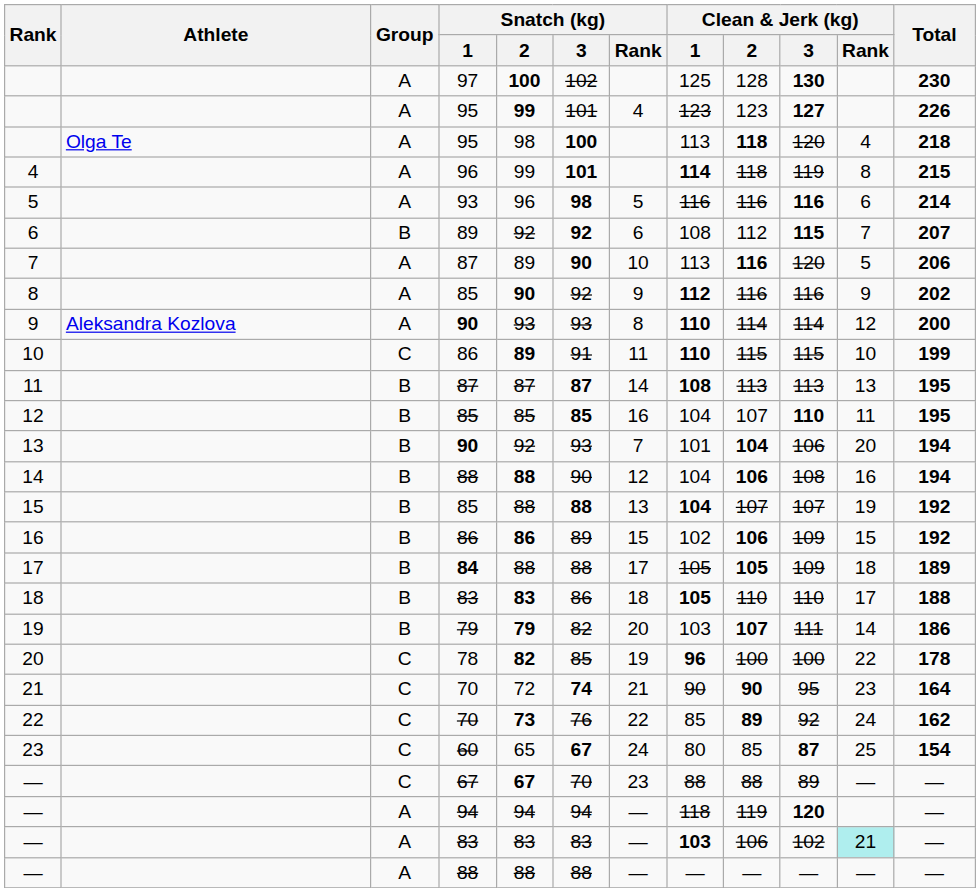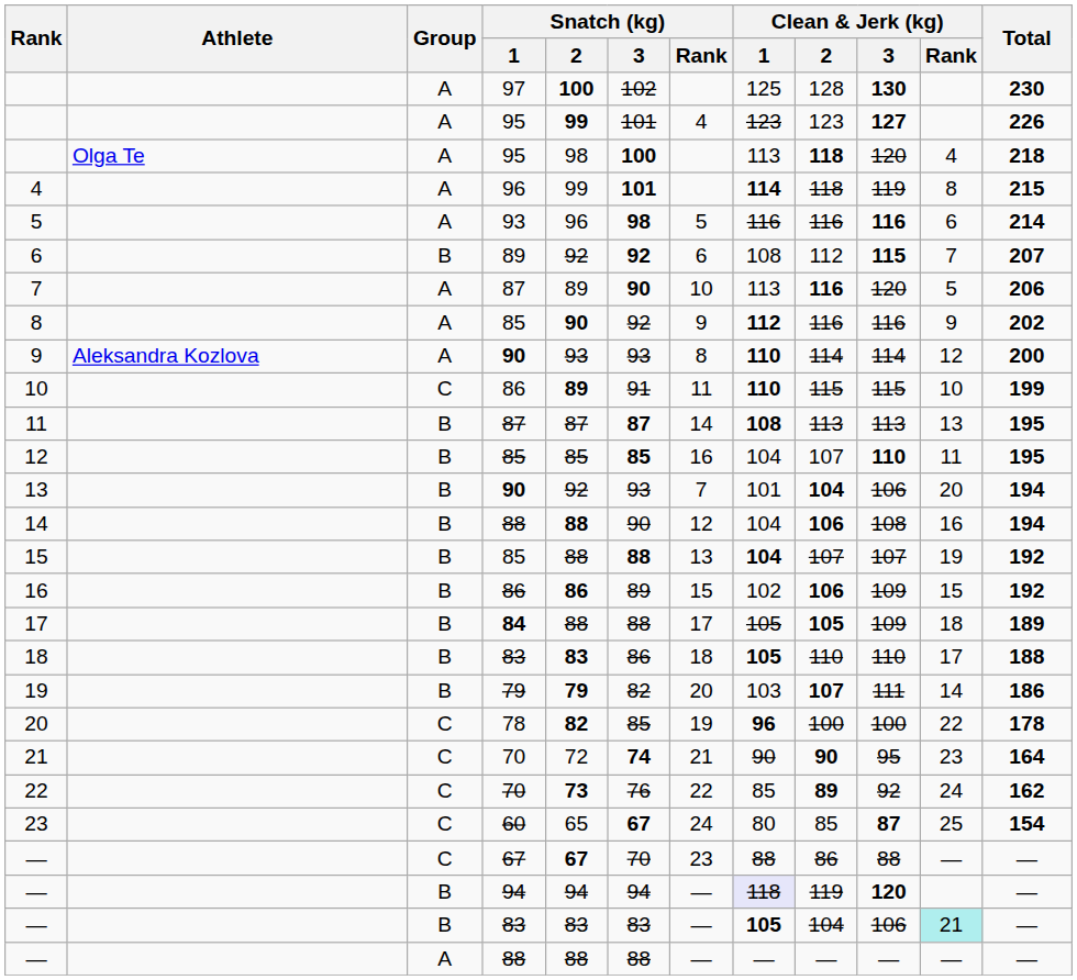 <table class = "wikitable" style="text-align:center;">
 <tr>
 <th rowspan=2 width=40>Rank</th>
 <th rowspan=2 width=250>Athlete</th>
 <th rowspan=2 width=50>Group</th>
 <th colspan=4>Snatch (kg)</th>
 <th colspan=4>Clean & Jerk (kg)</th>
 <th rowspan=2 width=60>Total</th>
 </tr>
 <tr>
 <th width=40>1</th>
 <th width=40>2</th>
 <th width=40>3</th>
 <th width=40>Rank</th>
 <th width=40>1</th>
 <th width=40>2</th>
 <th width=40>3</th>
 <th width=40>Rank</th>
 </tr>
 <tr>
 <td></td>
 <td align=left></td>
 <td>A</td>
 <td>97</td>
 <td><strong>100</strong></td>
 <td><s>102</s></td>
 <td></td>
 <td>125</td>
 <td>128</td>
 <td><strong>130</strong></td>
 <td></td>
 <td><strong>230</strong></td>
 </tr>
 <tr>
 <td></td>
 <td align=left></td>
 <td>A</td>
 <td>95</td>
 <td><strong>99</strong></td>
 <td><s>101</s></td>
 <td>4</td>
 <td><s>123</s></td>
 <td>123</td>
 <td><strong>127</strong></td>
 <td></td>
 <td><strong>226</strong></td>
 </tr>
 <tr>
 <td></td>
 <td align=left> <a href='#'>Olga Te</a> </td>
 <td>A</td>
 <td>95</td>
 <td>98</td>
 <td><strong>100</strong></td>
 <td></td>
 <td>113</td>
 <td><strong>118</strong></td>
 <td><s>120</s></td>
 <td>4</td>
 <td><strong>218</strong></td>
 </tr>
 <tr>
 <td>4</td>
 <td align=left></td>
 <td>A</td>
 <td>96</td>
 <td>99</td>
 <td><strong>101</strong></td>
 <td></td>
 <td><strong>114</strong></td>
 <td><s>118</s></td>
 <td><s>119</s></td>
 <td>8</td>
 <td><strong>215</strong></td>
 </tr>
 <tr>
 <td>5</td>
 <td align=left></td>
 <td>A</td>
 <td>93</td>
 <td>96</td>
 <td><strong>98</strong></td>
 <td>5</td>
 <td><s>116</s></td>
 <td><s>116</s></td>
 <td><strong>116</strong></td>
 <td>6</td>
 <td><strong>214</strong></td>
 </tr>
 <tr>
 <td>6</td>
 <td align=left></td>
 <td>B</td>
 <td>89</td>
 <td><s>92</s></td>
 <td><strong>92</strong></td>
 <td>6</td>
 <td>108</td>
 <td>112</td>
 <td><strong>115</strong></td>
 <td>7</td>
 <td><strong>207</strong></td>
 </tr>
 <tr>
 <td>7</td>
 <td align=left></td>
 <td>A</td>
 <td>87</td>
 <td>89</td>
 <td><strong>90</strong></td>
 <td>10</td>
 <td>113</td>
 <td><strong>116</strong></td>
 <td><s>120</s></td>
 <td>5</td>
 <td><strong>206</strong></td>
 </tr>
 <tr>
 <td>8</td>
 <td align=left></td>
 <td>A</td>
 <td>85</td>
 <td><strong>90</strong></td>
 <td><s>92</s></td>
 <td>9</td>
 <td><strong>112</strong></td>
 <td><s>116</s></td>
 <td><s>116</s></td>
 <td>9</td>
 <td><strong>202</strong></td>
 </tr>
 <tr>
 <td>9</td>
 <td align=left> <a href='#'>Aleksandra Kozlova</a> </td>
 <td>A</td>
 <td><strong>90</strong></td>
 <td><s>93</s></td>
 <td><s>93</s></td>
 <td>8</td>
 <td><strong>110</strong></td>
 <td><s>114</s></td>
 <td><s>114</s></td>
 <td>12</td>
 <td><strong>200</strong></td>
 </tr>
 <tr>
 <td>10</td>
 <td align=left></td>
 <td>C</td>
 <td>86</td>
 <td><strong>89</strong></td>
 <td><s>91</s></td>
 <td>11</td>
 <td><strong>110</strong></td>
 <td><s>115</s></td>
 <td><s>115</s></td>
 <td>10</td>
 <td><strong>199</strong></td>
 </tr>
 <tr>
 <td>11</td>
 <td align=left></td>
 <td>B</td>
 <td><s>87</s></td>
 <td><s>87</s></td>
 <td><strong>87</strong></td>
 <td>14</td>
 <td><strong>108</strong></td>
 <td><s>113</s></td>
 <td><s>113</s></td>
 <td>13</td>
 <td><strong>195</strong></td>
 </tr>
 <tr>
 <td>12</td>
 <td align=left></td>
 <td>B</td>
 <td><s>85</s></td>
 <td><s>85</s></td>
 <td><strong>85</strong></td>
 <td>16</td>
 <td>104</td>
 <td>107</td>
 <td><strong>110</strong></td>
 <td>11</td>
 <td><strong>195</strong></td>
 </tr>
 <tr>
 <td>13</td>
 <td align=left></td>
 <td>B</td>
 <td><strong>90</strong></td>
 <td><s>92</s></td>
 <td><s>93</s></td>
 <td>7</td>
 <td>101</td>
 <td><strong>104</strong></td>
 <td><s>106</s></td>
 <td>20</td>
 <td><strong>194</strong></td>
 </tr>
 <tr>
 <td>14</td>
 <td align=left></td>
 <td>B</td>
 <td><s>88</s></td>
 <td><strong>88</strong></td>
 <td><s>90</s></td>
 <td>12</td>
 <td>104</td>
 <td><strong>106</strong></td>
 <td><s>108</s></td>
 <td>16</td>
 <td><strong>194</strong></td>
 </tr>
 <tr>
 <td>15</td>
 <td align=left></td>
 <td>B</td>
 <td>85</td>
 <td><s>88</s></td>
 <td><strong>88</strong></td>
 <td>13</td>
 <td><strong>104</strong></td>
 <td><s>107</s></td>
 <td><s>107</s></td>
 <td>19</td>
 <td><strong>192</strong></td>
 </tr>
 <tr>
 <td>16</td>
 <td align=left></td>
 <td>B</td>
 <td><s>86</s></td>
 <td><strong>86</strong></td>
 <td><s>89</s></td>
 <td>15</td>
 <td>102</td>
 <td><strong>106</strong></td>
 <td><s>109</s></td>
 <td>15</td>
 <td><strong>192</strong></td>
 </tr>
 <tr>
 <td>17</td>
 <td align=left></td>
 <td>B</td>
 <td><strong>84</strong></td>
 <td><s>88</s></td>
 <td><s>88</s></td>
 <td>17</td>
 <td><s>105</s></td>
 <td><strong>105</strong></td>
 <td><s>109</s></td>
 <td>18</td>
 <td><strong>189</strong></td>
 </tr>
 <tr>
 <td>18</td>
 <td align=left></td>
 <td>B</td>
 <td><s>83</s></td>
 <td><strong>83</strong></td>
 <td><s>86</s></td>
 <td>18</td>
 <td><strong>105</strong></td>
 <td><s>110</s></td>
 <td><s>110</s></td>
 <td>17</td>
 <td><strong>188</strong></td>
 </tr>
 <tr>
 <td>19</td>
 <td align=left></td>
 <td>B</td>
 <td><s>79</s></td>
 <td><strong>79</strong></td>
 <td><s>82</s></td>
 <td>20</td>
 <td>103</td>
 <td><strong>107</strong></td>
 <td><s>111</s></td>
 <td>14</td>
 <td><strong>186</strong></td>
 </tr>
 <tr>
 <td>20</td>
 <td align=left></td>
 <td>C</td>
 <td>78</td>
 <td><strong>82</strong></td>
 <td><s>85</s></td>
 <td>19</td>
 <td><strong>96</strong></td>
 <td><s>100</s></td>
 <td><s>100</s></td>
 <td>22</td>
 <td><strong>178</strong></td>
 </tr>
 <tr>
 <td>21</td>
 <td align=left></td>
 <td>C</td>
 <td>70</td>
 <td>72</td>
 <td><strong>74</strong></td>
 <td>21</td>
 <td><s>90</s></td>
 <td><strong>90</strong></td>
 <td><s>95</s></td>
 <td>23</td>
 <td><strong>164</strong></td>
 </tr>
 <tr>
 <td>22</td>
 <td align=left></td>
 <td>C</td>
 <td><s>70</s></td>
 <td><strong>73</strong></td>
 <td><s>76</s></td>
 <td>22</td>
 <td>85</td>
 <td><strong>89</strong></td>
 <td><s>92</s></td>
 <td>24</td>
 <td><strong>162</strong></td>
 </tr>
 <tr>
 <td>23</td>
 <td align=left></td>
 <td>C</td>
 <td><s>60</s></td>
 <td>65</td>
 <td><strong>67</strong></td>
 <td>24</td>
 <td>80</td>
 <td>85</td>
 <td><strong>87</strong></td>
 <td>25</td>
 <td><strong>154</strong></td>
 </tr>
 <tr>
 <td>—</td>
 <td align=left></td>
 <td>C</td>
 <td><s>67</s></td>
 <td><strong>67</strong></td>
 <td><s>70</s></td>
 <td>23</td>
 <td><s>88</s></td>
+<td><s>86</s></td>
 <td><s>88</s></td>
-<td><s>89</s></td>
 <td>—</td>
 <td>—</td>
 </tr>
 <tr>
 <td>—</td>
 <td align=left></td>
-<td>A</td>
+<td>B</td>
 <td><s>94</s></td>
 <td><s>94</s></td>
 <td><s>94</s></td>
 <td>—</td>
-<td><s>118</s></td>
+<td style="background: lavender;"><s>118</s></td>
 <td><s>119</s></td>
 <td><strong>120</strong></td>
 <td></td>
 <td>—</td>
 </tr>
 <tr>
 <td>—</td>
 <td align=left></td>
-<td>A</td>
+<td>B</td>
 <td><s>83</s></td>
 <td><s>83</s></td>
 <td><s>83</s></td>
 <td>—</td>
-<td><strong>103</strong></td>
+<td><strong>105</strong></td>
+<td><s>104</s></td>
 <td><s>106</s></td>
-<td><s>102</s></td>
 <td style="background: paleturquoise;">21</td>
 <td>—</td>
 </tr>
 <tr>
 <td>—</td>
 <td align=left></td>
 <td>A</td>
 <td><s>88</s></td>
 <td><s>88</s></td>
 <td><s>88</s></td>
 <td>—</td>
 <td>—</td>
 <td>—</td>
 <td>—</td>
 <td>—</td>
 <td>—</td>
 </tr>
 </table>
